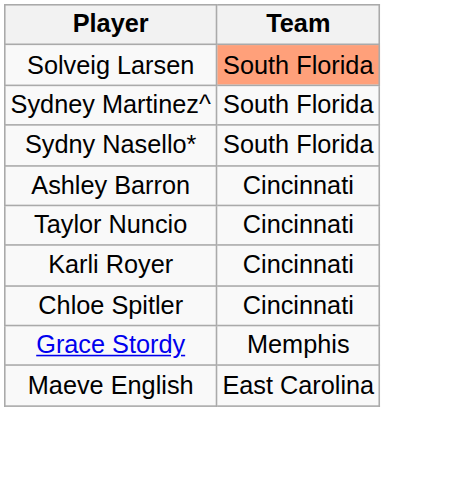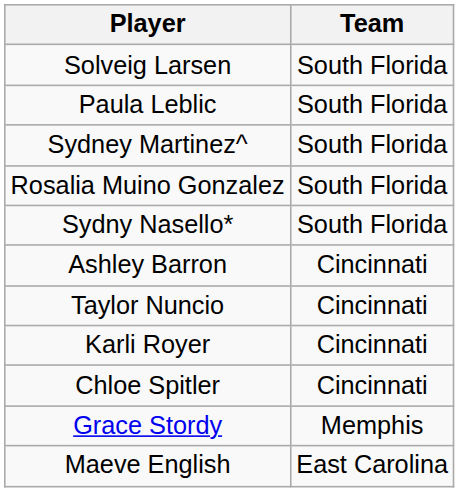 <table class="wikitable" style="text-align: center;">
 <tr>
 <th>Player</th>
 <th>Team</th>
 </tr>
 <tr>
 <td>Solveig Larsen</td>
-<td style="background: lightsalmon;">South Florida</td>
+<td>South Florida</td>
+</tr>
+<tr>
+<td>Paula Leblic</td>
+<td>South Florida</td>
 </tr>
 <tr>
 <td>Sydney Martinez^</td>
+<td>South Florida</td>
+</tr>
+<tr>
+<td>Rosalia Muino Gonzalez</td>
 <td>South Florida</td>
 </tr>
 <tr>
 <td>Sydny Nasello*</td>
 <td>South Florida</td>
 </tr>
 <tr>
 <td>Ashley Barron</td>
 <td>Cincinnati</td>
 </tr>
 <tr>
 <td>Taylor Nuncio</td>
 <td>Cincinnati</td>
 </tr>
 <tr>
 <td>Karli Royer</td>
 <td>Cincinnati</td>
 </tr>
 <tr>
 <td>Chloe Spitler</td>
 <td>Cincinnati</td>
 </tr>
 <tr>
 <td><a href='#'>Grace Stordy</a></td>
 <td>Memphis</td>
 </tr>
 <tr>
 <td>Maeve English</td>
 <td>East Carolina</td>
 </tr>
 </table>
